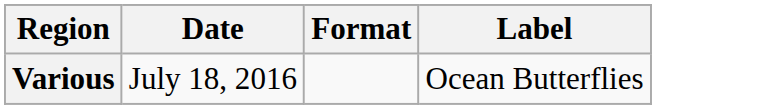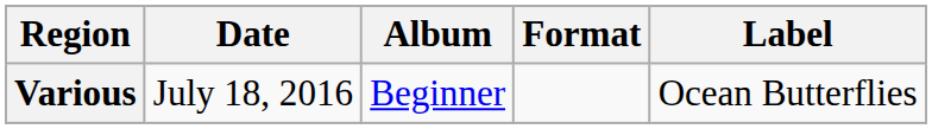 <table class="wikitable plainrowheaders">
 <tr>
 <th scope="col">Region</th>
 <th scope="col">Date</th>
+<th scope="col">Album</th>
 <th scope="col">Format</th>
 <th scope="col">Label</th>
 </tr>
 <tr>
 <th scope="row">Various</th>
 <td>July 18, 2016</td>
+<td><a href='#'>Beginner</a></td>
 <td></td>
 <td scope="row">Ocean Butterflies</td>
 </tr>
 </table>
